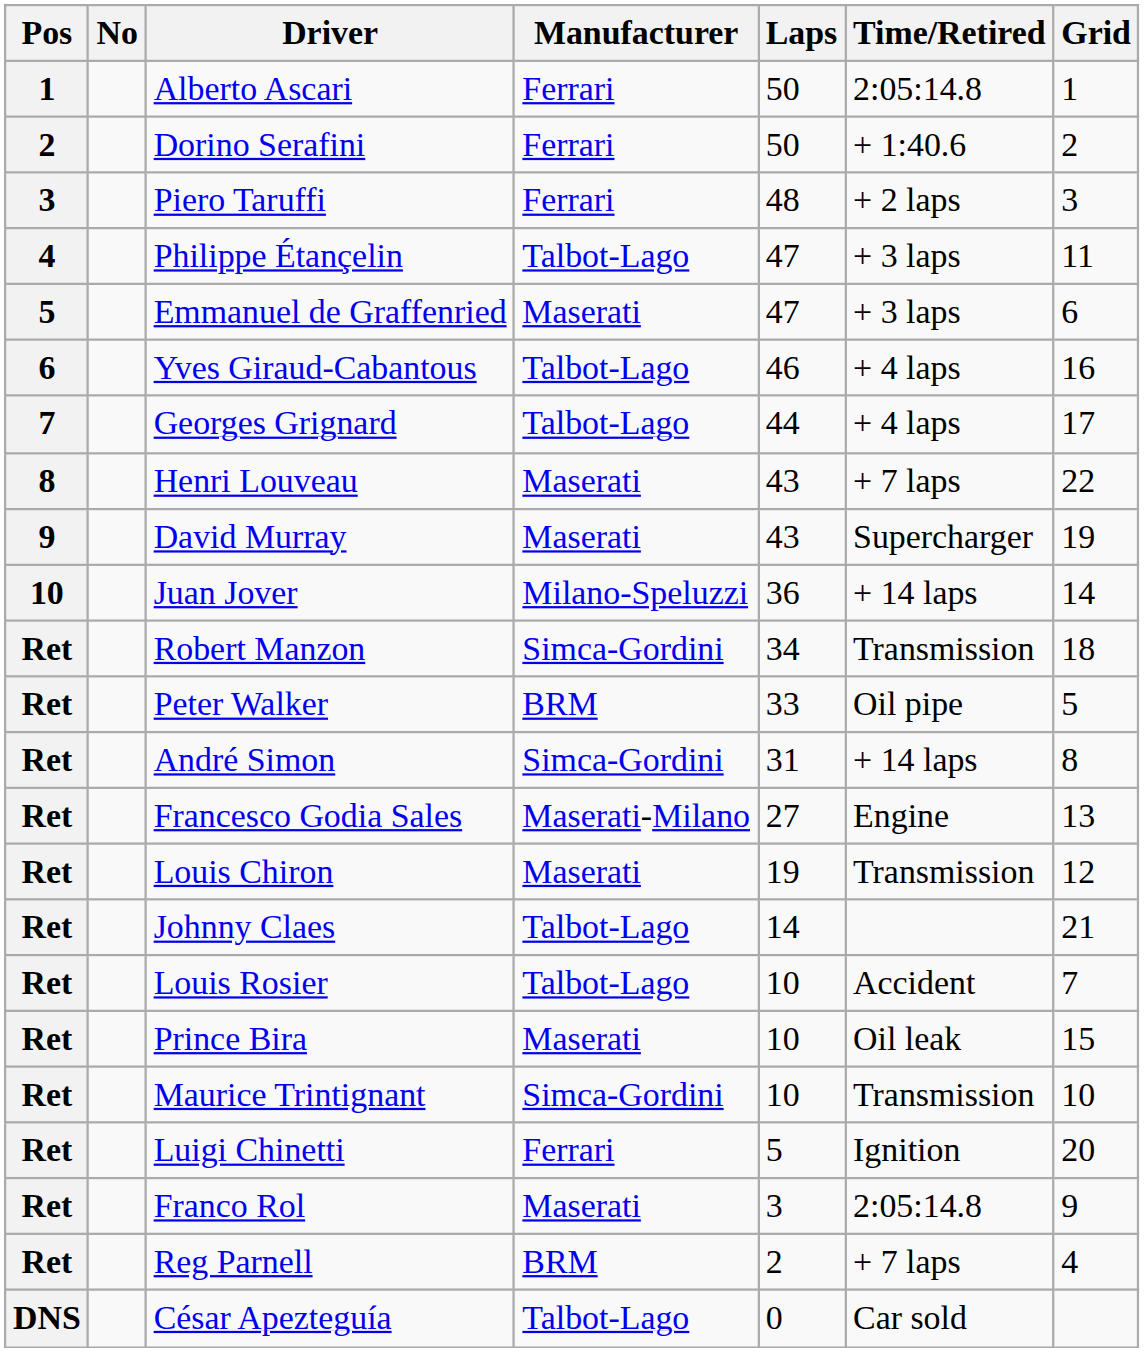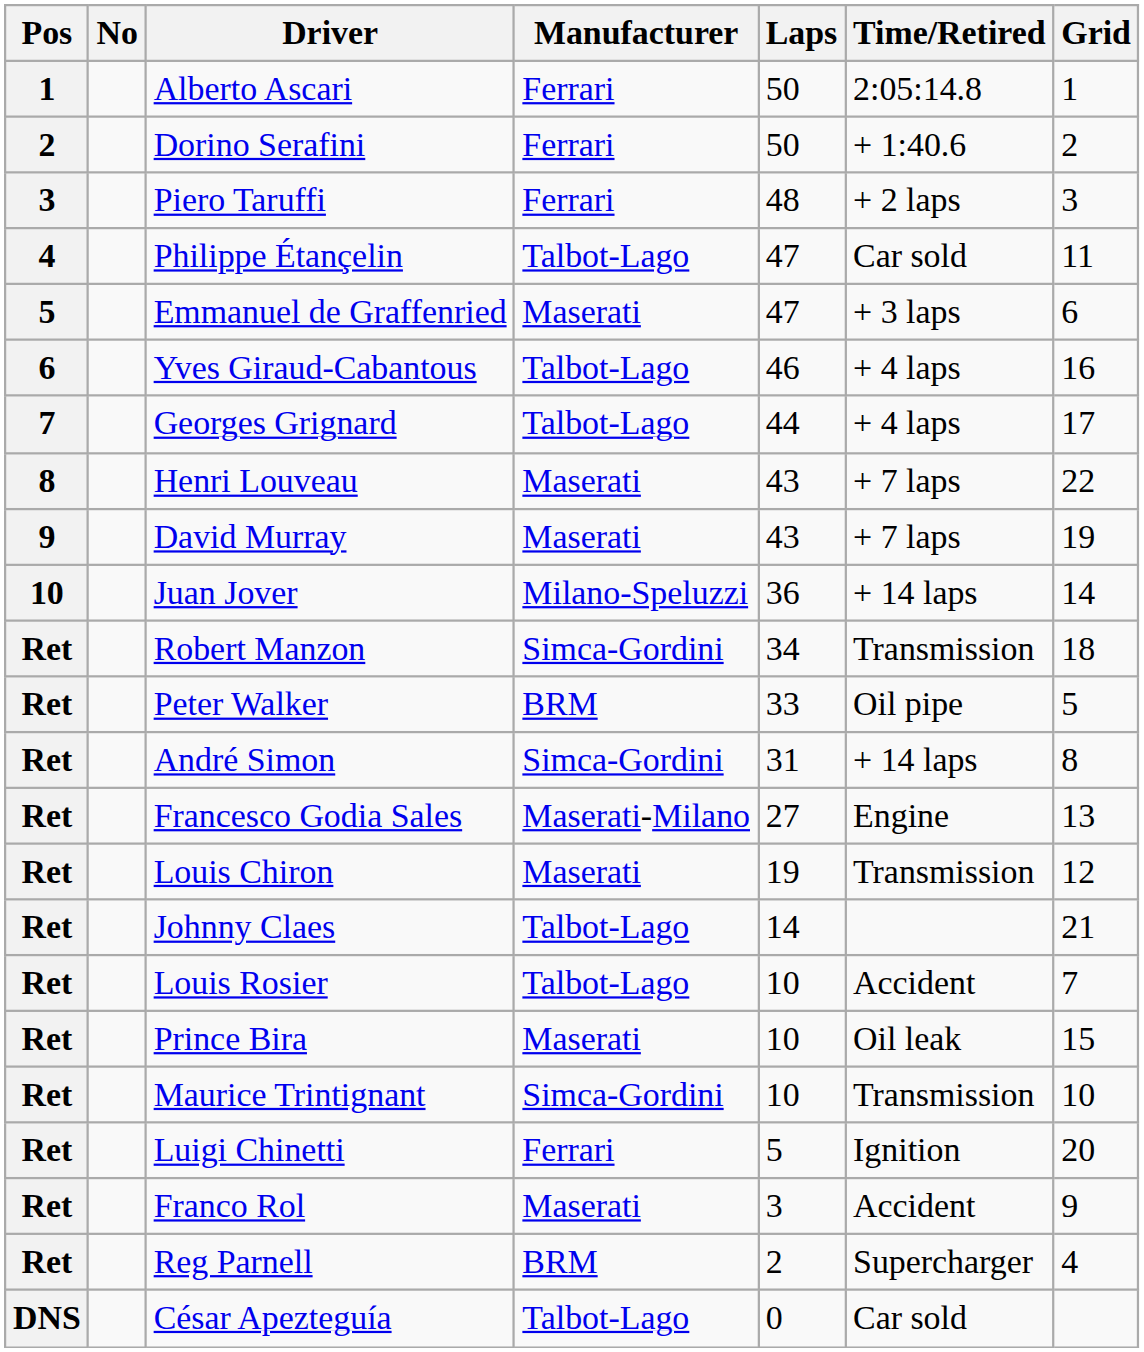 <table class="wikitable" style="font-size: 95%;">
 <tr>
 <th>Pos</th>
 <th>No</th>
 <th>Driver</th>
 <th>Manufacturer</th>
 <th>Laps</th>
 <th>Time/Retired</th>
 <th>Grid</th>
 </tr>
 <tr>
 <th>1</th>
 <td></td>
 <td> <a href='#'>Alberto Ascari</a></td>
 <td><a href='#'>Ferrari</a></td>
 <td>50</td>
 <td>2:05:14.8</td>
 <td>1</td>
 </tr>
 <tr>
 <th>2</th>
 <td></td>
 <td> <a href='#'>Dorino Serafini</a></td>
 <td><a href='#'>Ferrari</a></td>
 <td>50</td>
 <td>+ 1:40.6</td>
 <td>2</td>
 </tr>
 <tr>
 <th>3</th>
 <td></td>
 <td> <a href='#'>Piero Taruffi</a></td>
 <td><a href='#'>Ferrari</a></td>
 <td>48</td>
 <td>+ 2 laps</td>
 <td>3</td>
 </tr>
 <tr>
 <th>4</th>
 <td></td>
 <td> <a href='#'>Philippe Étançelin</a></td>
 <td><a href='#'>Talbot-Lago</a></td>
 <td>47</td>
-<td>+ 3 laps</td>
+<td>Car sold</td>
 <td>11</td>
 </tr>
 <tr>
 <th>5</th>
 <td></td>
 <td> <a href='#'>Emmanuel de Graffenried</a></td>
 <td><a href='#'>Maserati</a></td>
 <td>47</td>
 <td>+ 3 laps</td>
 <td>6</td>
 </tr>
 <tr>
 <th>6</th>
 <td></td>
 <td> <a href='#'>Yves Giraud-Cabantous</a></td>
 <td><a href='#'>Talbot-Lago</a></td>
 <td>46</td>
 <td>+ 4 laps</td>
 <td>16</td>
 </tr>
 <tr>
 <th>7</th>
 <td></td>
 <td> <a href='#'>Georges Grignard</a></td>
 <td><a href='#'>Talbot-Lago</a></td>
 <td>44</td>
 <td>+ 4 laps</td>
 <td>17</td>
 </tr>
 <tr>
 <th>8</th>
 <td></td>
 <td> <a href='#'>Henri Louveau</a></td>
 <td><a href='#'>Maserati</a></td>
 <td>43</td>
 <td>+ 7 laps</td>
 <td>22</td>
 </tr>
 <tr>
 <th>9</th>
 <td></td>
 <td> <a href='#'>David Murray</a></td>
 <td><a href='#'>Maserati</a></td>
 <td>43</td>
-<td>Supercharger</td>
+<td>+ 7 laps</td>
 <td>19</td>
 </tr>
 <tr>
 <th>10</th>
 <td></td>
 <td> <a href='#'>Juan Jover</a></td>
 <td><a href='#'>Milano-Speluzzi</a></td>
 <td>36</td>
 <td>+ 14 laps</td>
 <td>14</td>
 </tr>
 <tr>
 <th>Ret</th>
 <td></td>
 <td> <a href='#'>Robert Manzon</a></td>
 <td><a href='#'>Simca-Gordini</a></td>
 <td>34</td>
 <td>Transmission</td>
 <td>18</td>
 </tr>
 <tr>
 <th>Ret</th>
 <td></td>
 <td> <a href='#'>Peter Walker</a></td>
 <td><a href='#'>BRM</a></td>
 <td>33</td>
 <td>Oil pipe</td>
 <td>5</td>
 </tr>
 <tr>
 <th>Ret</th>
 <td></td>
 <td> <a href='#'>André Simon</a></td>
 <td><a href='#'>Simca-Gordini</a></td>
 <td>31</td>
 <td>+ 14 laps</td>
 <td>8</td>
 </tr>
 <tr>
 <th>Ret</th>
 <td></td>
 <td> <a href='#'>Francesco Godia Sales</a></td>
 <td><a href='#'>Maserati</a>-<a href='#'>Milano</a></td>
 <td>27</td>
 <td>Engine</td>
 <td>13</td>
 </tr>
 <tr>
 <th>Ret</th>
 <td></td>
 <td> <a href='#'>Louis Chiron</a></td>
 <td><a href='#'>Maserati</a></td>
 <td>19</td>
 <td>Transmission</td>
 <td>12</td>
 </tr>
 <tr>
 <th>Ret</th>
 <td></td>
 <td> <a href='#'>Johnny Claes</a></td>
 <td><a href='#'>Talbot-Lago</a></td>
 <td>14</td>
 <td></td>
 <td>21</td>
 </tr>
 <tr>
 <th>Ret</th>
 <td></td>
 <td> <a href='#'>Louis Rosier</a></td>
 <td><a href='#'>Talbot-Lago</a></td>
 <td>10</td>
 <td>Accident</td>
 <td>7</td>
 </tr>
 <tr>
 <th>Ret</th>
 <td></td>
 <td> <a href='#'>Prince Bira</a></td>
 <td><a href='#'>Maserati</a></td>
 <td>10</td>
 <td>Oil leak</td>
 <td>15</td>
 </tr>
 <tr>
 <th>Ret</th>
 <td></td>
 <td> <a href='#'>Maurice Trintignant</a></td>
 <td><a href='#'>Simca-Gordini</a></td>
 <td>10</td>
 <td>Transmission</td>
 <td>10</td>
 </tr>
 <tr>
 <th>Ret</th>
 <td></td>
 <td> <a href='#'>Luigi Chinetti</a></td>
 <td><a href='#'>Ferrari</a></td>
 <td>5</td>
 <td>Ignition</td>
 <td>20</td>
 </tr>
 <tr>
 <th>Ret</th>
 <td></td>
 <td> <a href='#'>Franco Rol</a></td>
 <td><a href='#'>Maserati</a></td>
 <td>3</td>
-<td>2:05:14.8</td>
+<td>Accident</td>
 <td>9</td>
 </tr>
 <tr>
 <th>Ret</th>
 <td></td>
 <td> <a href='#'>Reg Parnell</a></td>
 <td><a href='#'>BRM</a></td>
 <td>2</td>
-<td>+ 7 laps</td>
+<td>Supercharger</td>
 <td>4</td>
 </tr>
 <tr>
 <th>DNS</th>
 <td></td>
 <td> <a href='#'>César Apezteguía</a></td>
 <td><a href='#'>Talbot-Lago</a></td>
 <td>0</td>
 <td>Car sold</td>
 <td></td>
 </tr>
 </table>
